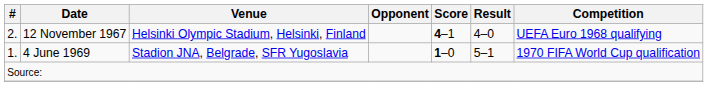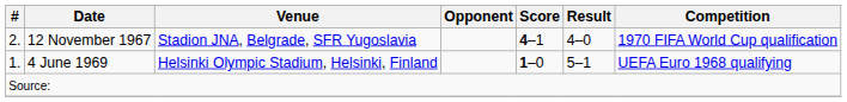 <table class="wikitable" style="font-size:95%;">
 <tr>
 <th>#</th>
 <th>Date</th>
 <th>Venue</th>
 <th>Opponent</th>
 <th>Score</th>
 <th>Result</th>
 <th>Competition</th>
 </tr>
 <tr>
 <td>2.</td>
 <td>12 November 1967</td>
-<td><a href='#'>Helsinki Olympic Stadium</a>, <a href='#'>Helsinki</a>, <a href='#'>Finland</a></td>
+<td><a href='#'>Stadion JNA</a>, <a href='#'>Belgrade</a>, <a href='#'>SFR Yugoslavia</a></td>
 <td></td>
 <td><strong>4</strong>–1</td>
 <td>4–0</td>
-<td><a href='#'>UEFA Euro 1968 qualifying</a></td>
+<td><a href='#'>1970 FIFA World Cup qualification</a></td>
 </tr>
 <tr>
 <td>1.</td>
 <td>4 June 1969</td>
-<td><a href='#'>Stadion JNA</a>, <a href='#'>Belgrade</a>, <a href='#'>SFR Yugoslavia</a></td>
+<td><a href='#'>Helsinki Olympic Stadium</a>, <a href='#'>Helsinki</a>, <a href='#'>Finland</a></td>
 <td></td>
 <td><strong>1</strong>–0</td>
 <td>5–1</td>
-<td><a href='#'>1970 FIFA World Cup qualification</a></td>
+<td><a href='#'>UEFA Euro 1968 qualifying</a></td>
 </tr>
 <tr>
 <td colspan="7"><small>Source:</small></td>
 </tr>
 <tr>
 </tr>
 </table>
